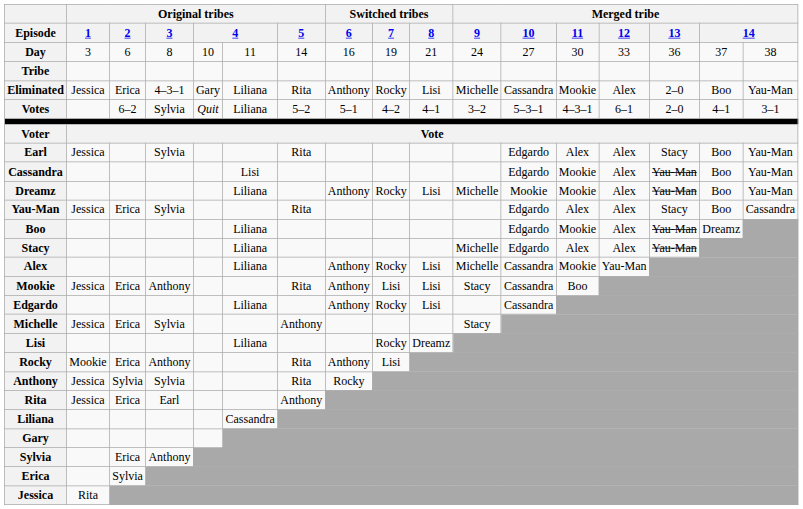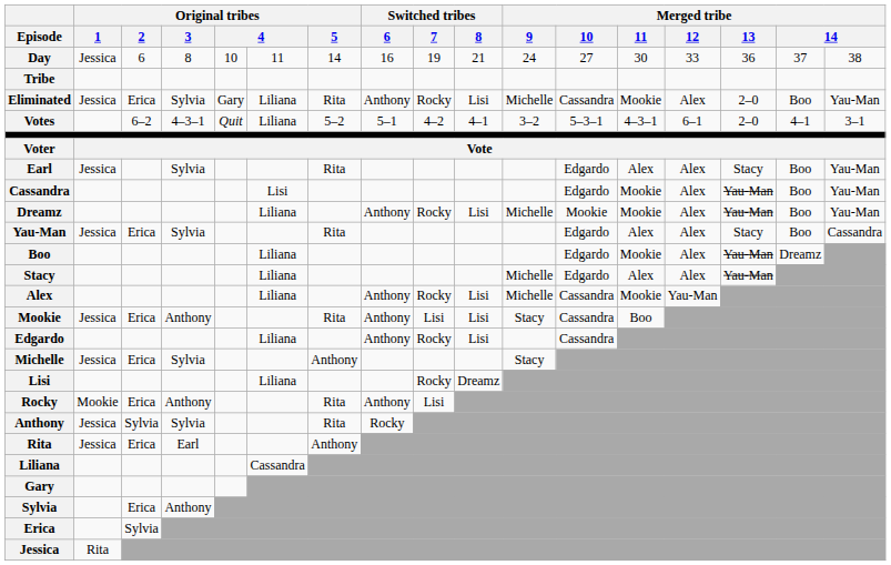 <table class="wikitable" style="text-align:center">
 <tr>
 <th></th>
 <th colspan=6>Original tribes</th>
 <th colspan=3>Switched tribes</th>
 <th colspan=7>Merged tribe</th>
 </tr>
 <tr>
 <th>Episode</th>
 <th><a href='#'>1</a></th>
 <th><a href='#'>2</a></th>
 <th><a href='#'>3</a></th>
 <th colspan=2><a href='#'>4</a></th>
 <th><a href='#'>5</a></th>
 <th><a href='#'>6</a></th>
 <th><a href='#'>7</a></th>
 <th><a href='#'>8</a></th>
 <th><a href='#'>9</a></th>
 <th><a href='#'>10</a></th>
 <th><a href='#'>11</a></th>
 <th><a href='#'>12</a></th>
 <th><a href='#'>13</a></th>
 <th colspan=2><a href='#'>14</a></th>
 </tr>
 <tr>
 <th>Day</th>
-<td>3</td>
+<td>Jessica</td>
 <td>6</td>
 <td>8</td>
 <td>10</td>
 <td>11</td>
 <td>14</td>
 <td>16</td>
 <td>19</td>
 <td>21</td>
 <td>24</td>
 <td>27</td>
 <td>30</td>
 <td>33</td>
 <td>36</td>
 <td>37</td>
 <td>38</td>
 </tr>
 <tr>
 <th>Tribe</th>
 <td></td>
 <td></td>
 <td></td>
 <td></td>
 <td></td>
 <td></td>
 <td></td>
 <td></td>
 <td></td>
 <td></td>
 <td></td>
 <td></td>
 <td></td>
 <td></td>
 <td></td>
 <td></td>
 </tr>
 <tr>
 <th>Eliminated</th>
 <td>Jessica</td>
 <td>Erica</td>
-<td>4–3–1</td>
+<td>Sylvia</td>
 <td>Gary</td>
 <td>Liliana</td>
 <td>Rita</td>
 <td>Anthony</td>
 <td>Rocky</td>
 <td>Lisi</td>
 <td>Michelle</td>
 <td>Cassandra</td>
 <td>Mookie</td>
 <td>Alex</td>
 <td>2–0</td>
 <td>Boo</td>
 <td>Yau-Man</td>
 </tr>
 <tr>
 <th>Votes</th>
 <td></td>
 <td>6–2</td>
-<td>Sylvia</td>
+<td>4–3–1</td>
 <td><em>Quit</em></td>
 <td>Liliana</td>
 <td>5–2</td>
 <td>5–1</td>
 <td>4–2</td>
 <td>4–1</td>
 <td>3–2</td>
 <td>5–3–1</td>
 <td>4–3–1</td>
 <td>6–1</td>
 <td>2–0</td>
 <td>4–1</td>
 <td>3–1</td>
 </tr>
 <tr>
 <td colspan=19 bgcolor=black></td>
 </tr>
 <tr>
 <th>Voter</th>
 <th colspan=16>Vote</th>
 </tr>
 <tr>
 <th>Earl</th>
 <td>Jessica</td>
 <td></td>
 <td>Sylvia</td>
 <td></td>
 <td></td>
 <td>Rita</td>
 <td></td>
 <td></td>
 <td></td>
 <td></td>
 <td>Edgardo</td>
 <td>Alex</td>
 <td>Alex</td>
 <td>Stacy</td>
 <td>Boo</td>
 <td>Yau-Man</td>
 </tr>
 <tr>
 <th>Cassandra</th>
 <td></td>
 <td></td>
 <td></td>
 <td></td>
 <td>Lisi</td>
 <td></td>
 <td></td>
 <td></td>
 <td></td>
 <td></td>
 <td>Edgardo</td>
 <td>Mookie</td>
 <td>Alex</td>
 <td><s>Yau-Man</s></td>
 <td>Boo</td>
 <td>Yau-Man</td>
 </tr>
 <tr>
 <th>Dreamz</th>
 <td></td>
 <td></td>
 <td></td>
 <td></td>
 <td>Liliana</td>
 <td></td>
 <td>Anthony</td>
 <td>Rocky</td>
 <td>Lisi</td>
 <td>Michelle</td>
 <td>Mookie</td>
 <td>Mookie</td>
 <td>Alex</td>
 <td><s>Yau-Man</s></td>
 <td>Boo</td>
 <td>Yau-Man</td>
 </tr>
 <tr>
 <th>Yau-Man</th>
 <td>Jessica</td>
 <td>Erica</td>
 <td>Sylvia</td>
 <td></td>
 <td></td>
 <td>Rita</td>
 <td></td>
 <td></td>
 <td></td>
 <td></td>
 <td>Edgardo</td>
 <td>Alex</td>
 <td>Alex</td>
 <td>Stacy</td>
 <td>Boo</td>
 <td>Cassandra</td>
 </tr>
 <tr>
 <th>Boo</th>
 <td></td>
 <td></td>
 <td></td>
 <td></td>
 <td>Liliana</td>
 <td></td>
 <td></td>
 <td></td>
 <td></td>
 <td></td>
 <td>Edgardo</td>
 <td>Mookie</td>
 <td>Alex</td>
 <td><s>Yau-Man</s></td>
 <td>Dreamz</td>
 <td style="background:darkgrey"></td>
 </tr>
 <tr>
 <th>Stacy</th>
 <td></td>
 <td></td>
 <td></td>
 <td></td>
 <td>Liliana</td>
 <td></td>
 <td></td>
 <td></td>
 <td></td>
 <td>Michelle</td>
 <td>Edgardo</td>
 <td>Alex</td>
 <td>Alex</td>
 <td><s>Yau-Man</s></td>
 <td colspan="2" style="background:darkgrey;"></td>
 </tr>
 <tr>
 <th>Alex</th>
 <td></td>
 <td></td>
 <td></td>
 <td></td>
 <td>Liliana</td>
 <td></td>
 <td>Anthony</td>
 <td>Rocky</td>
 <td>Lisi</td>
 <td>Michelle</td>
 <td>Cassandra</td>
 <td>Mookie</td>
 <td>Yau-Man</td>
 <td colspan="3" style="background:darkgrey;"></td>
 </tr>
 <tr>
 <th>Mookie</th>
 <td>Jessica</td>
 <td>Erica</td>
 <td>Anthony</td>
 <td></td>
 <td></td>
 <td>Rita</td>
 <td>Anthony</td>
 <td>Lisi</td>
 <td>Lisi</td>
 <td>Stacy</td>
 <td>Cassandra</td>
 <td>Boo</td>
 <td colspan="4" style="background:darkgrey;"></td>
 </tr>
 <tr>
 <th>Edgardo</th>
 <td></td>
 <td></td>
 <td></td>
 <td></td>
 <td>Liliana</td>
 <td></td>
 <td>Anthony</td>
 <td>Rocky</td>
 <td>Lisi</td>
 <td></td>
 <td>Cassandra</td>
 <td colspan="5" style="background:darkgrey;"></td>
 </tr>
 <tr>
 <th>Michelle</th>
 <td>Jessica</td>
 <td>Erica</td>
 <td>Sylvia</td>
 <td></td>
 <td></td>
 <td>Anthony</td>
 <td></td>
 <td></td>
 <td></td>
 <td>Stacy</td>
 <td colspan="6" style="background:darkgrey;"></td>
 </tr>
 <tr>
 <th>Lisi</th>
 <td></td>
 <td></td>
 <td></td>
 <td></td>
 <td>Liliana</td>
 <td></td>
 <td></td>
 <td>Rocky</td>
 <td>Dreamz</td>
 <td colspan="7" style="background:darkgrey;"></td>
 </tr>
 <tr>
 <th>Rocky</th>
 <td>Mookie</td>
 <td>Erica</td>
 <td>Anthony</td>
 <td></td>
 <td></td>
 <td>Rita</td>
 <td>Anthony</td>
 <td>Lisi</td>
 <td colspan="8" style="background:darkgrey;"></td>
 </tr>
 <tr>
 <th>Anthony</th>
 <td>Jessica</td>
 <td>Sylvia</td>
 <td>Sylvia</td>
 <td></td>
 <td></td>
 <td>Rita</td>
 <td>Rocky</td>
 <td colspan="9" style="background:darkgrey;"></td>
 </tr>
 <tr>
 <th>Rita</th>
 <td>Jessica</td>
 <td>Erica</td>
 <td>Earl</td>
 <td></td>
 <td></td>
 <td>Anthony</td>
 <td colspan="10" style="background:darkgrey;"></td>
 </tr>
 <tr>
 <th>Liliana</th>
 <td></td>
 <td></td>
 <td></td>
 <td></td>
 <td>Cassandra</td>
 <td colspan="11" style="background:darkgrey;"></td>
 </tr>
 <tr>
 <th>Gary</th>
 <td></td>
 <td></td>
 <td></td>
 <td></td>
 <td colspan="12" style="background:darkgrey;"></td>
 </tr>
 <tr>
 <th>Sylvia</th>
 <td></td>
 <td>Erica</td>
 <td>Anthony</td>
 <td colspan="13" style="background:darkgrey;"></td>
 </tr>
 <tr>
 <th>Erica</th>
 <td></td>
 <td>Sylvia</td>
 <td colspan="14" style="background:darkgrey;"></td>
 </tr>
 <tr>
 <th>Jessica</th>
 <td>Rita</td>
 <td colspan="15" style="background:darkgrey;"></td>
 </tr>
 </table>
